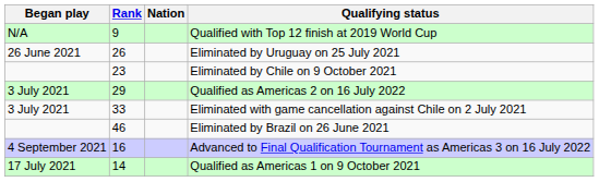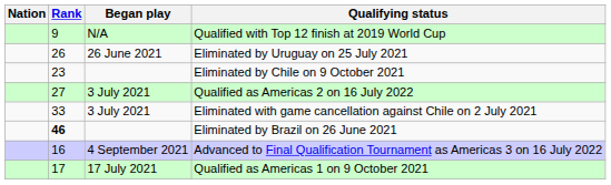 <table class="wikitable sortable">
 <tr>
+<th>Nation</th>
+<th data-sort-type="number"><a href='#'>Rank</a></th>
 <th data-sort-type="date">Began play</th>
-<th data-sort-type="number"><a href='#'>Rank</a></th>
-<th>Nation</th>
 <th>Qualifying status</th>
 </tr>
 <tr bgcolor="#ccffcc">
+<td></td>
+<td>9</td>
 <td>N/A</td>
-<td>9</td>
-<td></td>
 <td>Qualified with Top 12 finish at 2019 World Cup</td>
 </tr>
 <tr>
+<td></td>
+<td>26</td>
 <td>26 June 2021</td>
-<td>26</td>
-<td></td>
 <td>Eliminated by Uruguay on 25 July 2021</td>
 </tr>
 <tr>
+<td><strong></strong></td>
+<td>23</td>
 <td></td>
-<td>23</td>
-<td><strong></strong></td>
 <td>Eliminated by Chile on 9 October 2021</td>
 </tr>
 <tr bgcolor="#ccffcc">
+<td></td>
+<td>27</td>
 <td>3 July 2021</td>
-<td>29</td>
-<td></td>
 <td>Qualified as Americas 2 on 16 July 2022</td>
 </tr>
 <tr>
+<td></td>
+<td>33</td>
 <td>3 July 2021</td>
-<td>33</td>
-<td></td>
 <td>Eliminated with game cancellation against Chile on 2 July 2021</td>
 </tr>
 <tr>
 <td></td>
-<td>46</td>
+<td><strong>46</strong></td>
 <td></td>
 <td>Eliminated by Brazil on 26 June 2021</td>
 </tr>
 <tr bgcolor="#ccccff">
+<td><strong></strong></td>
+<td>16</td>
 <td>4 September 2021</td>
-<td>16</td>
-<td><strong></strong></td>
 <td>Advanced to <a href='#'>Final Qualification Tournament</a> as Americas 3 on 16 July 2022</td>
 </tr>
 <tr bgcolor="#ccffcc">
+<td><strong></strong></td>
+<td>17</td>
 <td>17 July 2021</td>
-<td>14</td>
-<td><strong></strong></td>
 <td>Qualified as Americas 1 on 9 October 2021</td>
 </tr>
 </table>
